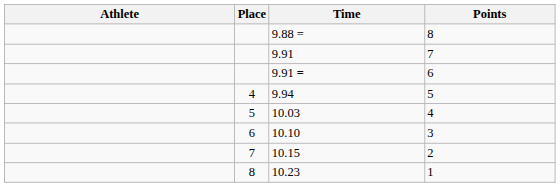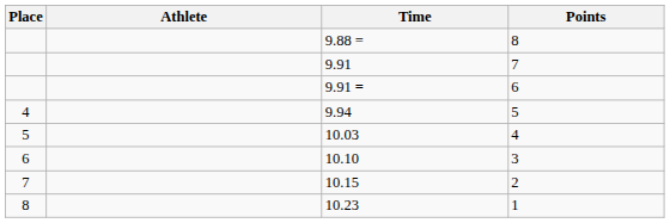 <table class=wikitable>
 <tr>
+<th>Place</th>
 <th style="width:18em">Athlete</th>
-<th>Place</th>
 <th style="width:12em">Time</th>
 <th style="width:10em">Points</th>
 </tr>
 <tr>
+<td align=center></td>
 <td></td>
-<td align=center></td>
 <td>9.88 = </td>
 <td>8</td>
 </tr>
 <tr>
+<td align=center></td>
 <td></td>
-<td align=center></td>
 <td>9.91</td>
 <td>7</td>
 </tr>
 <tr>
+<td align=center></td>
 <td></td>
-<td align=center></td>
 <td>9.91 <strong>=</strong> </td>
 <td>6</td>
 </tr>
 <tr>
+<td align=center>4</td>
 <td></td>
-<td align=center>4</td>
 <td>9.94</td>
 <td>5</td>
 </tr>
 <tr>
+<td align=center>5</td>
 <td></td>
-<td align=center>5</td>
 <td>10.03</td>
 <td>4</td>
 </tr>
 <tr>
+<td align=center>6</td>
 <td></td>
-<td align=center>6</td>
 <td>10.10</td>
 <td>3</td>
 </tr>
 <tr>
+<td align=center>7</td>
 <td></td>
-<td align=center>7</td>
 <td>10.15</td>
 <td>2</td>
 </tr>
 <tr>
+<td align=center>8</td>
 <td></td>
-<td align=center>8</td>
 <td>10.23</td>
 <td>1</td>
 </tr>
 </table>
